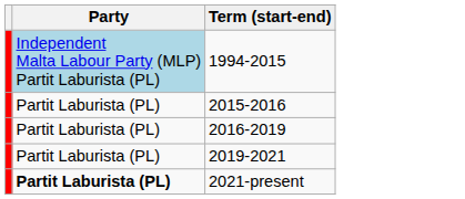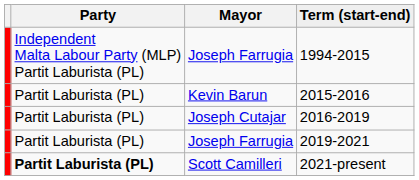 <table class="wikitable">
 <tr style="font-weight:bold; text-align:center; background-color:#EFEFEF;">
 <th style="vertical-align:middle;"></th>
 <th style="vertical-align:middle;">Party</th>
+<th style="vertical-align:middle;">Mayor</th>
 <th style="background-color:#efefef; text-align:left;">Term (start-end)</th>
 </tr>
 <tr>
 <td style="vertical-align:middle; background-color:#fe0000;"></td>
-<td style="background: lightblue; vertical-align:middle;"><a href='#'>Independent</a><br><a href='#'>Malta Labour Party</a> (MLP)<br>Partit Laburista (PL)</td>
+<td style="vertical-align:middle;"><a href='#'>Independent</a><br><a href='#'>Malta Labour Party</a> (MLP)<br>Partit Laburista (PL)</td>
+<td style="vertical-align:middle;"><a href='#'>Joseph Farrugia</a></td>
 <td>1994-2015</td>
 </tr>
 <tr>
 <td style="background-color:#fe0000;"></td>
 <td>Partit Laburista (PL)</td>
+<td style="vertical-align:middle;"><a href='#'>Kevin Barun</a></td>
 <td>2015-2016</td>
 </tr>
 <tr>
 <td style="background-color:#FE0000; color:#fe0000;"></td>
 <td>Partit Laburista (PL)</td>
+<td><a href='#'>Joseph Cutajar</a></td>
 <td>2016-2019</td>
 </tr>
 <tr>
 <td style="background-color:#FE0000; color:#FE0000;"></td>
 <td>Partit Laburista (PL)</td>
+<td><a href='#'>Joseph Farrugia</a></td>
 <td>2019-2021</td>
 </tr>
 <tr>
 <td style="background-color:#FE0000; color:#FE0000;"></td>
 <td><strong>Partit Laburista (PL)</strong></td>
+<td><a href='#'>Scott Camilleri</a></td>
 <td>2021-present</td>
 </tr>
 </table>
